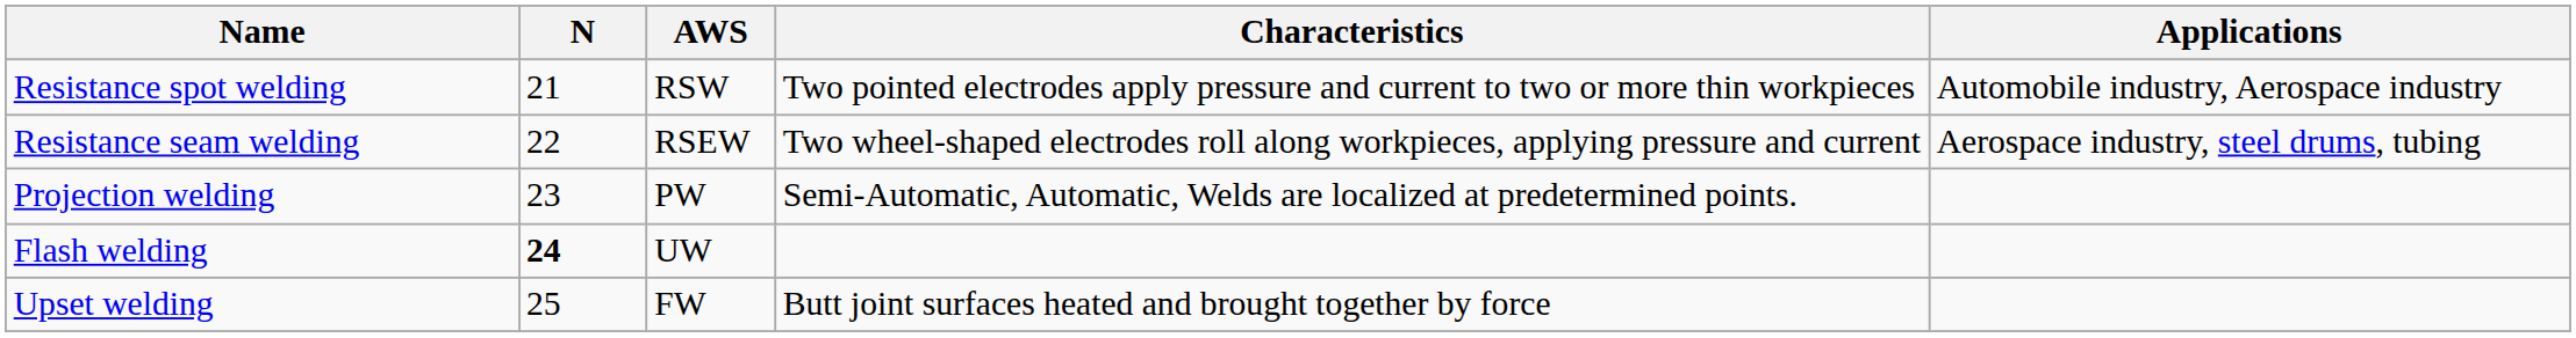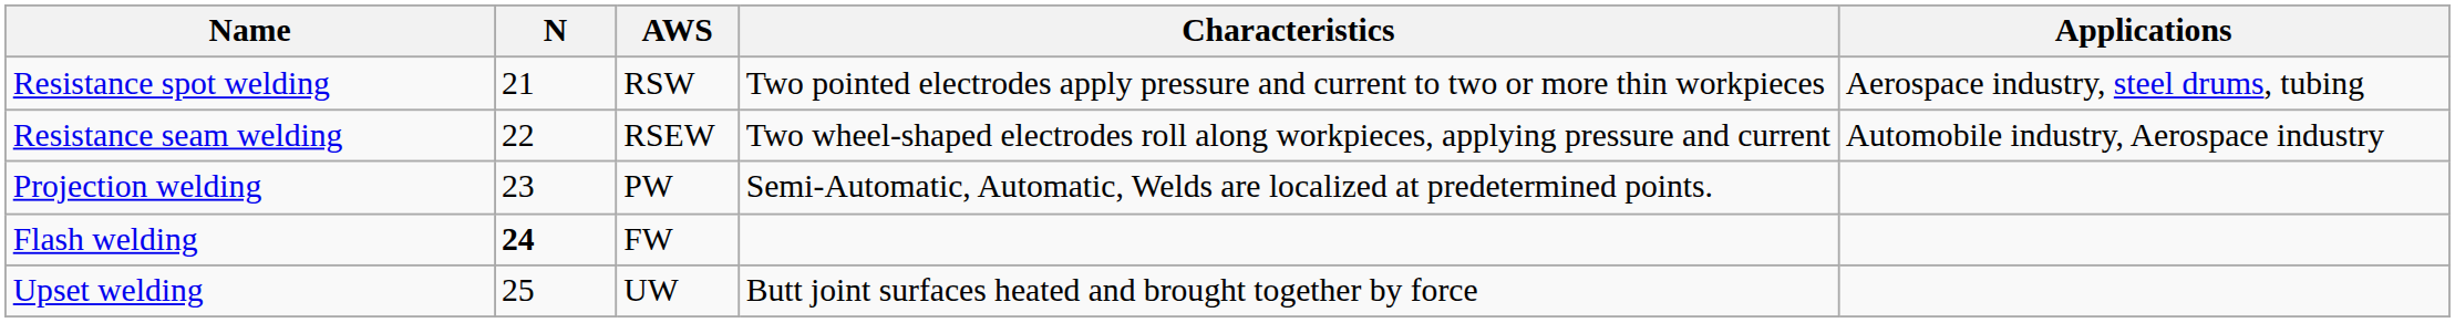 <table class="wikitable">
 <tr>
 <th width=20%>Name</th>
 <th width=5%>N</th>
 <th width=5%>AWS</th>
 <th width=45%>Characteristics</th>
 <th width=25%>Applications</th>
 </tr>
 <tr>
 <td><a href='#'>Resistance spot welding</a></td>
 <td>21</td>
 <td>RSW</td>
 <td>Two pointed electrodes apply pressure and current to two or more thin workpieces</td>
-<td>Automobile industry, Aerospace industry</td>
+<td>Aerospace industry, <a href='#'>steel drums</a>, tubing</td>
 </tr>
 <tr>
 <td><a href='#'>Resistance seam welding</a></td>
 <td>22</td>
 <td>RSEW</td>
 <td>Two wheel-shaped electrodes roll along workpieces, applying pressure and current</td>
-<td>Aerospace industry, <a href='#'>steel drums</a>, tubing</td>
+<td>Automobile industry, Aerospace industry</td>
 </tr>
 <tr>
 <td><a href='#'>Projection welding</a></td>
 <td>23</td>
 <td>PW</td>
 <td>Semi-Automatic, Automatic, Welds are localized at predetermined points.</td>
 <td></td>
 </tr>
 <tr>
 <td><a href='#'>Flash welding</a></td>
 <td><strong>24</strong></td>
-<td>UW</td>
+<td>FW</td>
 <td></td>
 <td></td>
 </tr>
 <tr>
 <td><a href='#'>Upset welding</a></td>
 <td>25</td>
-<td>FW</td>
+<td>UW</td>
 <td>Butt joint surfaces heated and brought together by force</td>
 <td></td>
 </tr>
 </table>
